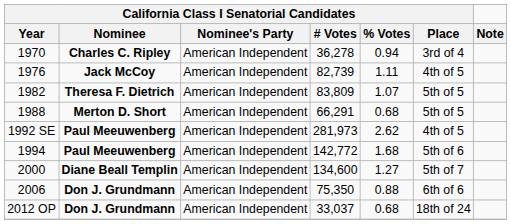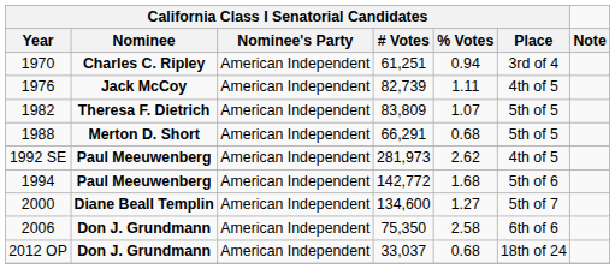 <table class=wikitable style="text-align:center;">
 <tr bgcolor=lightgrey>
 <th colspan="6">California Class I Senatorial Candidates</th>
 </tr>
 <tr bgcolor=lightgrey>
 <th>Year</th>
 <th>Nominee</th>
 <th>Nominee's Party</th>
 <th># Votes</th>
 <th>% Votes</th>
 <th>Place</th>
 <th>Note</th>
 </tr>
 <tr>
 <td>1970</td>
 <td><strong>Charles C. Ripley</strong></td>
 <td>American Independent</td>
-<td>36,278</td>
+<td>61,251</td>
 <td>0.94</td>
 <td>3rd of 4</td>
 <td></td>
 </tr>
 <tr>
 <td>1976</td>
 <td><strong>Jack McCoy</strong></td>
 <td>American Independent</td>
 <td>82,739</td>
 <td>1.11</td>
 <td>4th of 5</td>
 <td></td>
 </tr>
 <tr>
 <td>1982</td>
 <td><strong>Theresa F. Dietrich</strong></td>
 <td>American Independent</td>
 <td>83,809</td>
 <td>1.07</td>
 <td>5th of 5</td>
 <td></td>
 </tr>
 <tr>
 <td>1988</td>
 <td><strong>Merton D. Short</strong></td>
 <td>American Independent</td>
 <td>66,291</td>
 <td>0.68</td>
 <td>5th of 5</td>
 <td></td>
 </tr>
 <tr>
 <td>1992 SE</td>
 <td><strong>Paul Meeuwenberg</strong></td>
 <td>American Independent</td>
 <td>281,973</td>
 <td>2.62</td>
 <td>4th of 5</td>
 <td></td>
 </tr>
 <tr>
 <td>1994</td>
 <td><strong>Paul Meeuwenberg</strong></td>
 <td>American Independent</td>
 <td>142,772</td>
 <td>1.68</td>
 <td>5th of 6</td>
 <td></td>
 </tr>
 <tr>
 <td>2000</td>
 <td><strong>Diane Beall Templin</strong></td>
 <td>American Independent</td>
 <td>134,600</td>
 <td>1.27</td>
 <td>5th of 7</td>
 <td></td>
 </tr>
 <tr>
 <td>2006</td>
 <td><strong>Don J. Grundmann</strong></td>
 <td>American Independent</td>
 <td>75,350</td>
-<td>0.88</td>
+<td>2.58</td>
 <td>6th of 6</td>
 <td></td>
 </tr>
 <tr>
 <td>2012 OP</td>
 <td><strong>Don J. Grundmann</strong></td>
 <td>American Independent</td>
 <td>33,037</td>
 <td>0.68</td>
 <td>18th of 24</td>
 <td></td>
 </tr>
 <tr>
 </tr>
 </table>
